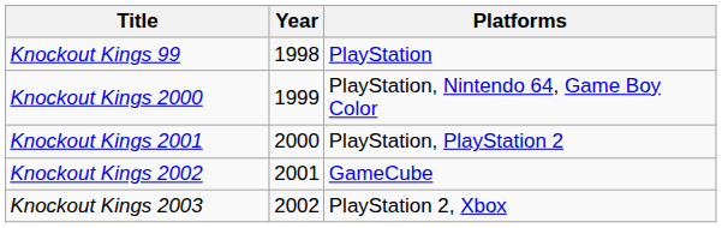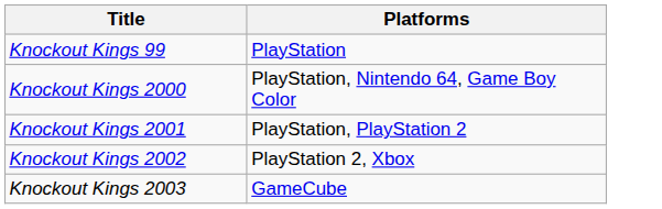 <table class="wikitable">
 <tr>
 <th style="width:200px;">Title</th>
-<th>Year</th>
 <th style="width:300px;">Platforms</th>
 </tr>
 <tr>
 <td><em><a href='#'>Knockout Kings 99</a></em></td>
-<td>1998</td>
 <td><a href='#'>PlayStation</a></td>
 </tr>
 <tr>
 <td><em><a href='#'>Knockout Kings 2000</a></em></td>
-<td>1999</td>
 <td>PlayStation, <a href='#'>Nintendo 64</a>, <a href='#'>Game Boy Color</a></td>
 </tr>
 <tr>
 <td><em><a href='#'>Knockout Kings 2001</a></em></td>
-<td>2000</td>
 <td>PlayStation, <a href='#'>PlayStation 2</a></td>
 </tr>
 <tr>
 <td><em><a href='#'>Knockout Kings 2002</a></em></td>
-<td>2001</td>
-<td><a href='#'>GameCube</a></td>
+<td>PlayStation 2, <a href='#'>Xbox</a></td>
 </tr>
 <tr>
 <td><em>Knockout Kings 2003</em></td>
-<td>2002</td>
-<td>PlayStation 2, <a href='#'>Xbox</a></td>
+<td><a href='#'>GameCube</a></td>
 </tr>
 </table>
